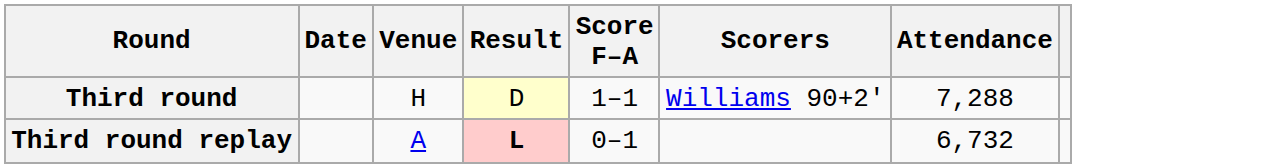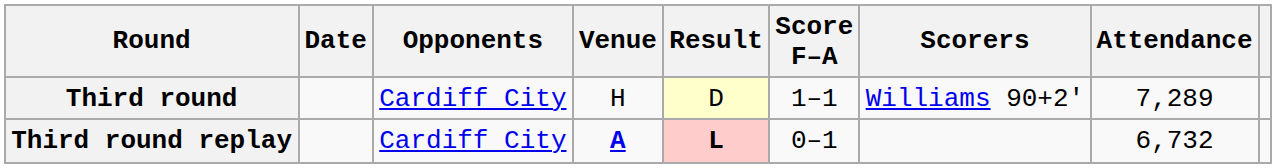 <table class="wikitable plainrowheaders sortable" style="text-align:center">
 <tr>
 <th scope="col">Round</th>
 <th scope="col">Date</th>
+<th scope="col">Opponents</th>
 <th scope="col">Venue</th>
 <th scope="col">Result</th>
 <th scope="col">Score<br>F–A</th>
 <th scope="col" class="unsortable">Scorers</th>
 <th scope="col">Attendance</th>
 <th scope="col" class="unsortable"></th>
 </tr>
 <tr>
 <th scope=row>Third round</th>
 <td align=left></td>
+<td align=left><a href='#'>Cardiff City</a></td>
 <td>H</td>
 <td bgcolor="#ffc">D</td>
 <td>1–1</td>
 <td align=left><a href='#'>Williams</a> 90+2'</td>
-<td>7,288</td>
+<td>7,289</td>
 <td></td>
 </tr>
 <tr>
 <th scope=row>Third round replay</th>
 <td align=left></td>
-<td><a href='#'>A</a></td>
+<td align=left><a href='#'>Cardiff City</a></td>
+<td><strong><a href='#'>A</a></strong></td>
 <td bgcolor="#fcc"><strong>L</strong></td>
 <td>0–1</td>
 <td></td>
 <td>6,732</td>
 <td></td>
 </tr>
 </table>
